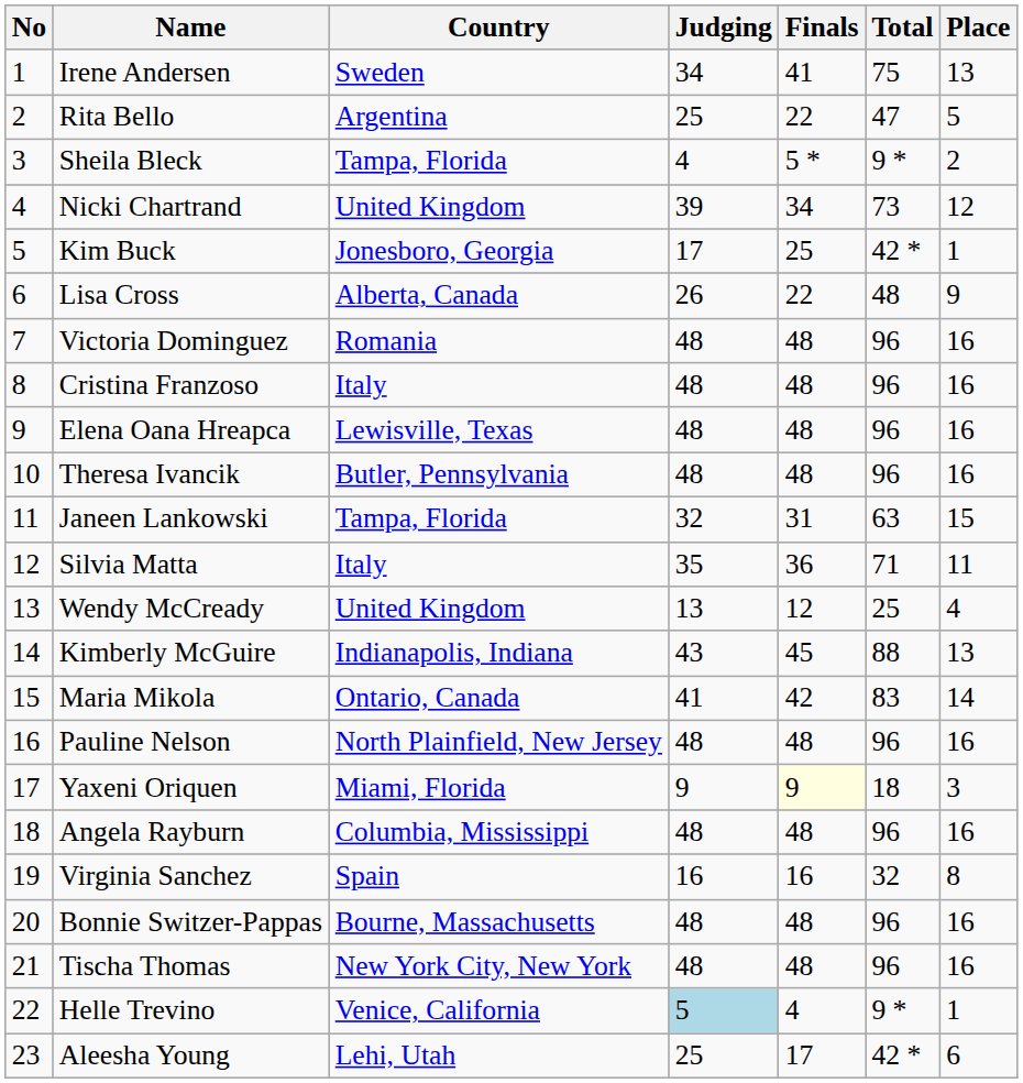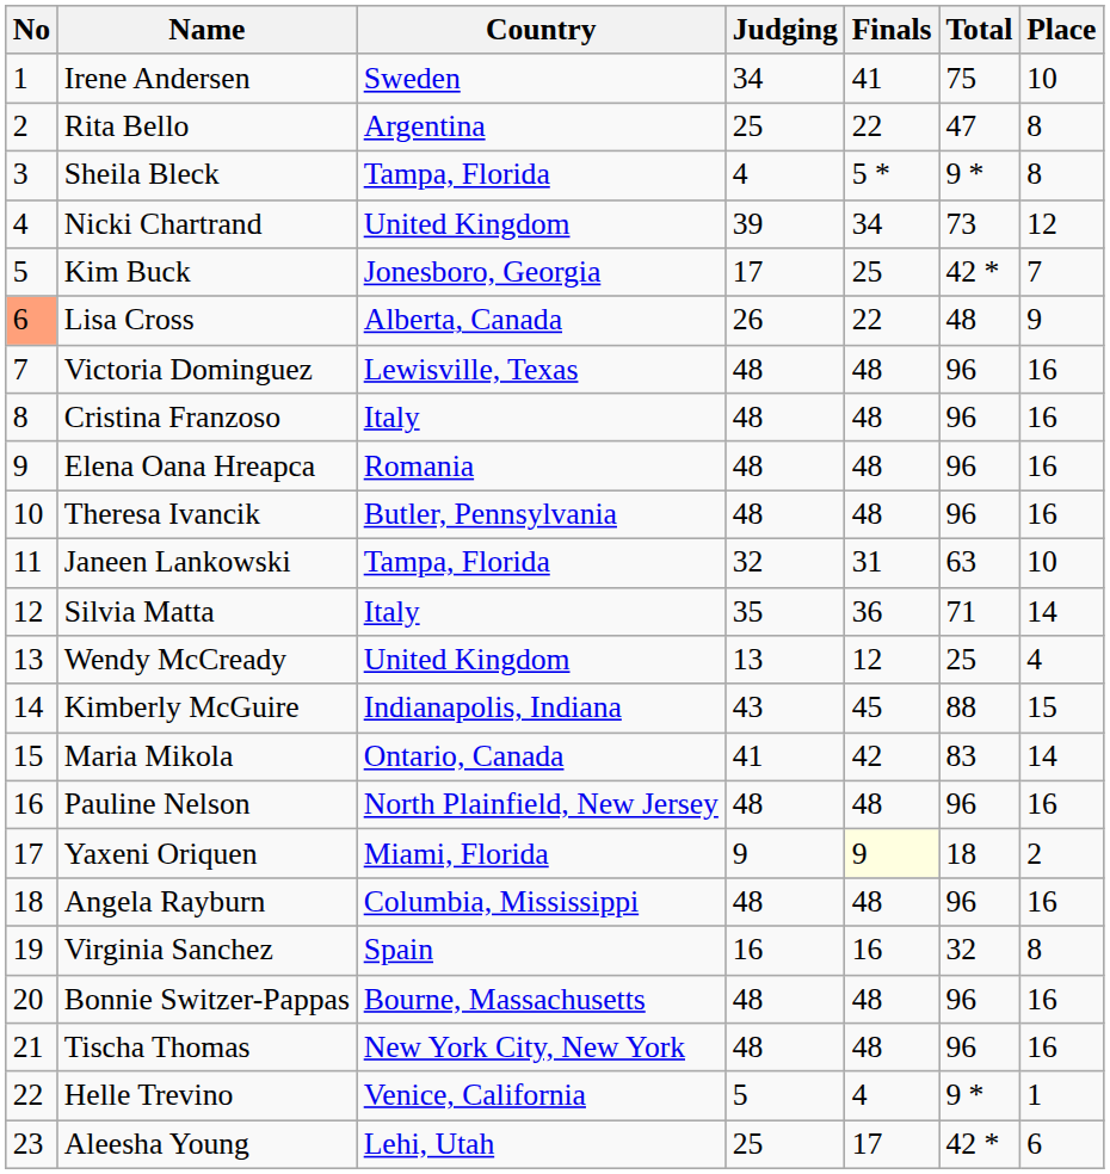 <table class="wikitable">
 <tr>
 <th>No</th>
 <th>Name</th>
 <th>Country</th>
 <th>Judging</th>
 <th>Finals</th>
 <th>Total</th>
 <th>Place</th>
 </tr>
 <tr>
 <td>1</td>
 <td>Irene Andersen</td>
 <td> <a href='#'>Sweden</a></td>
 <td>34</td>
 <td>41</td>
 <td>75</td>
-<td>13</td>
+<td>10</td>
 </tr>
 <tr>
 <td>2</td>
 <td>Rita Bello</td>
 <td> <a href='#'>Argentina</a></td>
 <td>25</td>
 <td>22</td>
 <td>47</td>
-<td>5</td>
+<td>8</td>
 </tr>
 <tr>
 <td>3</td>
 <td>Sheila Bleck</td>
 <td> <a href='#'>Tampa, Florida</a></td>
 <td>4</td>
 <td>5 *</td>
 <td>9 *</td>
-<td>2</td>
+<td>8</td>
 </tr>
 <tr>
 <td>4</td>
 <td>Nicki Chartrand</td>
 <td> <a href='#'>United Kingdom</a></td>
 <td>39</td>
 <td>34</td>
 <td>73</td>
 <td>12</td>
 </tr>
 <tr>
 <td>5</td>
 <td>Kim Buck</td>
 <td> <a href='#'>Jonesboro, Georgia</a></td>
 <td>17</td>
 <td>25</td>
 <td>42 *</td>
-<td>1</td>
+<td>7</td>
 </tr>
 <tr>
-<td>6</td>
+<td style="background: lightsalmon;">6</td>
 <td>Lisa Cross</td>
 <td> <a href='#'>Alberta, Canada</a></td>
 <td>26</td>
 <td>22</td>
 <td>48</td>
 <td>9</td>
 </tr>
 <tr>
 <td>7</td>
 <td>Victoria Dominguez</td>
-<td> <a href='#'>Romania</a></td>
+<td> <a href='#'>Lewisville, Texas</a></td>
 <td>48</td>
 <td>48</td>
 <td>96</td>
 <td>16</td>
 </tr>
 <tr>
 <td>8</td>
 <td>Cristina Franzoso</td>
 <td> <a href='#'>Italy</a></td>
 <td>48</td>
 <td>48</td>
 <td>96</td>
 <td>16</td>
 </tr>
 <tr>
 <td>9</td>
 <td>Elena Oana Hreapca</td>
-<td> <a href='#'>Lewisville, Texas</a></td>
+<td> <a href='#'>Romania</a></td>
 <td>48</td>
 <td>48</td>
 <td>96</td>
 <td>16</td>
 </tr>
 <tr>
 <td>10</td>
 <td>Theresa Ivancik</td>
 <td> <a href='#'>Butler, Pennsylvania</a></td>
 <td>48</td>
 <td>48</td>
 <td>96</td>
 <td>16</td>
 </tr>
 <tr>
 <td>11</td>
 <td>Janeen Lankowski</td>
 <td> <a href='#'>Tampa, Florida</a></td>
 <td>32</td>
 <td>31</td>
 <td>63</td>
-<td>15</td>
+<td>10</td>
 </tr>
 <tr>
 <td>12</td>
 <td>Silvia Matta</td>
 <td> <a href='#'>Italy</a></td>
 <td>35</td>
 <td>36</td>
 <td>71</td>
-<td>11</td>
+<td>14</td>
 </tr>
 <tr>
 <td>13</td>
 <td>Wendy McCready</td>
 <td> <a href='#'>United Kingdom</a></td>
 <td>13</td>
 <td>12</td>
 <td>25</td>
 <td>4</td>
 </tr>
 <tr>
 <td>14</td>
 <td>Kimberly McGuire</td>
 <td> <a href='#'>Indianapolis, Indiana</a></td>
 <td>43</td>
 <td>45</td>
 <td>88</td>
-<td>13</td>
+<td>15</td>
 </tr>
 <tr>
 <td>15</td>
 <td>Maria Mikola</td>
 <td> <a href='#'>Ontario, Canada</a></td>
 <td>41</td>
 <td>42</td>
 <td>83</td>
 <td>14</td>
 </tr>
 <tr>
 <td>16</td>
 <td>Pauline Nelson</td>
 <td> <a href='#'>North Plainfield, New Jersey</a></td>
 <td>48</td>
 <td>48</td>
 <td>96</td>
 <td>16</td>
 </tr>
 <tr>
 <td>17</td>
 <td>Yaxeni Oriquen</td>
 <td> <a href='#'>Miami, Florida</a></td>
 <td>9</td>
 <td style="background: lightyellow;">9</td>
 <td>18</td>
-<td>3</td>
+<td>2</td>
 </tr>
 <tr>
 <td>18</td>
 <td>Angela Rayburn</td>
 <td> <a href='#'>Columbia, Mississippi</a></td>
 <td>48</td>
 <td>48</td>
 <td>96</td>
 <td>16</td>
 </tr>
 <tr>
 <td>19</td>
 <td>Virginia Sanchez</td>
 <td> <a href='#'>Spain</a></td>
 <td>16</td>
 <td>16</td>
 <td>32</td>
 <td>8</td>
 </tr>
 <tr>
 <td>20</td>
 <td>Bonnie Switzer-Pappas</td>
 <td> <a href='#'>Bourne, Massachusetts</a></td>
 <td>48</td>
 <td>48</td>
 <td>96</td>
 <td>16</td>
 </tr>
 <tr>
 <td>21</td>
 <td>Tischa Thomas</td>
 <td> <a href='#'>New York City, New York</a></td>
 <td>48</td>
 <td>48</td>
 <td>96</td>
 <td>16</td>
 </tr>
 <tr>
 <td>22</td>
 <td>Helle Trevino</td>
 <td> <a href='#'>Venice, California</a></td>
-<td style="background: lightblue;">5</td>
+<td>5</td>
 <td>4</td>
 <td>9 *</td>
 <td>1</td>
 </tr>
 <tr>
 <td>23</td>
 <td>Aleesha Young</td>
 <td> <a href='#'>Lehi, Utah</a></td>
 <td>25</td>
 <td>17</td>
 <td>42 *</td>
 <td>6</td>
 </tr>
 </table>
